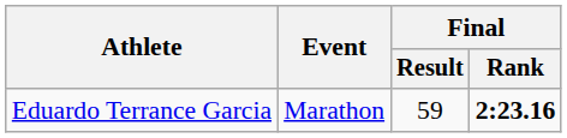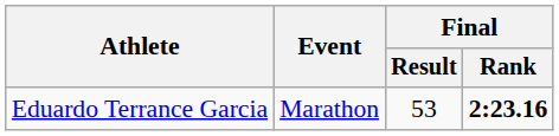 <table class=wikitable style=font-size:90%>
 <tr>
 <th rowspan=2>Athlete</th>
 <th rowspan=2>Event</th>
 <th colspan=2>Final</th>
 </tr>
 <tr style=font-size:95%>
 <th>Result</th>
 <th>Rank</th>
 </tr>
 <tr align=center>
 <td align=left><a href='#'>Eduardo Terrance Garcia</a></td>
 <td align=left><a href='#'>Marathon</a></td>
-<td>59</td>
+<td>53</td>
 <td><strong>2:23.16 </strong></td>
 </tr>
 </table>
